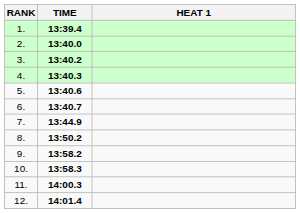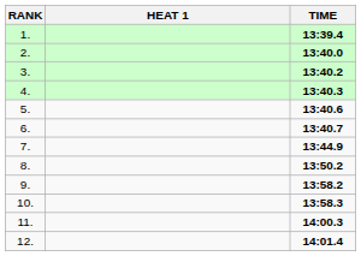 <table class="wikitable" style="border-collapse: collapse; font-size: 90%;">
 <tr>
 <th>RANK</th>
+<th style="width: 20em">HEAT 1</th>
 <th style="width: 5em">TIME</th>
-<th style="width: 20em">HEAT 1</th>
 </tr>
 <tr style="background:#ccffcc;">
 <td align="center">1.</td>
+<td></td>
 <td align="center"><strong>13:39.4</strong></td>
-<td></td>
 </tr>
 <tr style="background:#ccffcc;">
 <td align="center">2.</td>
+<td></td>
 <td align="center"><strong>13:40.0</strong></td>
-<td></td>
 </tr>
 <tr style="background:#ccffcc;">
 <td align="center">3.</td>
+<td></td>
 <td align="center"><strong>13:40.2</strong></td>
-<td></td>
 </tr>
 <tr style="background:#ccffcc;">
 <td align="center">4.</td>
+<td></td>
 <td align="center"><strong>13:40.3</strong></td>
-<td></td>
 </tr>
 <tr>
 <td align="center">5.</td>
+<td></td>
 <td align="center"><strong>13:40.6   </strong></td>
-<td></td>
 </tr>
 <tr>
 <td align="center">6.</td>
+<td></td>
 <td align="center"><strong>13:40.7   </strong></td>
-<td></td>
 </tr>
 <tr>
 <td align="center">7.</td>
+<td></td>
 <td align="center"><strong>13:44.9   </strong></td>
-<td></td>
 </tr>
 <tr>
 <td align="center">8.</td>
+<td></td>
 <td align="center"><strong>13:50.2   </strong></td>
-<td></td>
 </tr>
 <tr>
 <td align="center">9.</td>
+<td></td>
 <td align="center"><strong>13:58.2   </strong></td>
-<td></td>
 </tr>
 <tr>
 <td align="center">10.</td>
+<td></td>
 <td align="center"><strong>13:58.3   </strong></td>
-<td></td>
 </tr>
 <tr>
 <td align="center">11.</td>
+<td></td>
 <td align="center"><strong>14:00.3   </strong></td>
-<td></td>
 </tr>
 <tr>
 <td align="center">12.</td>
+<td></td>
 <td align="center"><strong>14:01.4   </strong></td>
-<td></td>
 </tr>
 </table>
